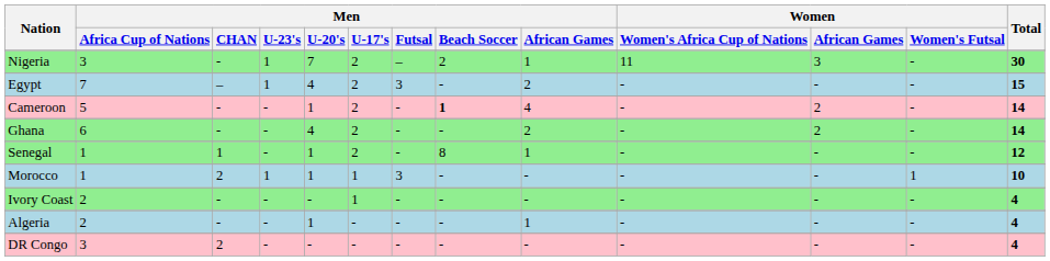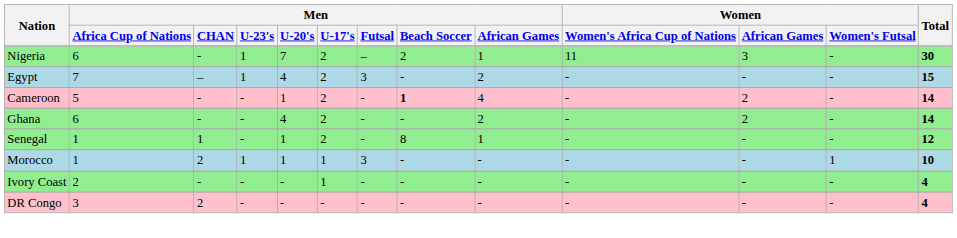 <table class="wikitable sortable" style="font-size:95%">
 <tr>
 <th rowspan=2>Nation</th>
 <th colspan=8>Men</th>
 <th colspan=3>Women</th>
 <th rowspan=2>Total</th>
 </tr>
 <tr>
 <th><a href='#'>Africa Cup of Nations</a></th>
 <th><a href='#'>CHAN</a></th>
 <th><a href='#'>U-23's</a></th>
 <th><a href='#'>U-20's</a></th>
 <th><a href='#'>U-17's</a></th>
 <th><a href='#'>Futsal</a></th>
 <th><a href='#'>Beach Soccer</a></th>
 <th><a href='#'>African Games</a></th>
 <th><a href='#'>Women's Africa Cup of Nations</a></th>
 <th><a href='#'>African Games</a></th>
 <th><a href='#'>Women's Futsal</a></th>
 </tr>
 <tr align=center>
 </tr>
 <tr style="background:lightgreen">
 <td align=left> Nigeria</td>
-<td>3</td>
+<td>6</td>
 <td>-</td>
 <td>1</td>
 <td>7</td>
 <td>2</td>
 <td>–</td>
 <td>2</td>
 <td>1</td>
 <td>11</td>
 <td>3</td>
 <td>-</td>
 <td><strong>30</strong></td>
 </tr>
 <tr align=center>
 </tr>
 <tr style="background:lightblue">
 <td align=left> Egypt</td>
 <td>7</td>
 <td>–</td>
 <td>1</td>
 <td>4</td>
 <td>2</td>
 <td>3</td>
 <td>-</td>
 <td>2</td>
 <td>-</td>
 <td>-</td>
 <td>-</td>
 <td><strong>15</strong></td>
 </tr>
 <tr align=center>
 </tr>
 <tr style="background:Pink">
 <td align=left> Cameroon</td>
 <td>5</td>
 <td>-</td>
 <td>-</td>
 <td>1</td>
 <td>2</td>
 <td>-</td>
 <td><strong>1</strong></td>
 <td>4</td>
 <td>-</td>
 <td>2</td>
 <td>-</td>
 <td><strong>14</strong></td>
 </tr>
 <tr align=center>
 </tr>
 <tr style="background:lightgreen">
 <td align=left> Ghana</td>
 <td>6</td>
 <td>-</td>
 <td>-</td>
 <td>4</td>
 <td>2</td>
 <td>-</td>
 <td>-</td>
 <td>2</td>
 <td>-</td>
 <td>2</td>
 <td>-</td>
 <td><strong>14</strong></td>
 </tr>
 <tr align=center>
 </tr>
 <tr style="background:lightgreen">
 <td align=left> Senegal</td>
 <td>1</td>
 <td>1</td>
 <td>-</td>
 <td>1</td>
 <td>2</td>
 <td>-</td>
 <td>8</td>
 <td>1</td>
 <td>-</td>
 <td>-</td>
 <td>-</td>
 <td><strong>12</strong></td>
 </tr>
 <tr align=center>
 </tr>
 <tr style="background:lightblue">
 <td align=left> Morocco</td>
 <td>1</td>
 <td>2</td>
 <td>1</td>
 <td>1</td>
 <td>1</td>
 <td>3</td>
 <td>-</td>
 <td>-</td>
 <td>-</td>
 <td>-</td>
 <td ->1</td>
 <td><strong>10</strong></td>
 </tr>
 <tr align=center>
 </tr>
 <tr style="background:lightgreen">
 <td align=left> Ivory Coast</td>
 <td>2</td>
 <td>-</td>
 <td>-</td>
 <td>-</td>
 <td>1</td>
 <td>-</td>
 <td>-</td>
 <td>-</td>
 <td>-</td>
 <td>-</td>
 <td>-</td>
 <td><strong>4</strong></td>
 </tr>
 <tr align=center>
 </tr>
-<tr style="background:lightblue">
-<td align=left> Algeria</td>
-<td>2</td>
-<td>-</td>
-<td>-</td>
-<td>1</td>
-<td>-</td>
-<td>-</td>
-<td>-</td>
-<td>1</td>
-<td>-</td>
-<td>-</td>
-<td>-</td>
-<td><strong>4</strong></td>
-</tr>
 <tr align=center>
 </tr>
 <tr style="background:Pink">
 <td align=left> DR Congo</td>
 <td>3</td>
 <td>2</td>
 <td>-</td>
 <td>-</td>
 <td>-</td>
 <td>-</td>
 <td>-</td>
 <td>-</td>
 <td>-</td>
 <td>-</td>
 <td>-</td>
 <td><strong>4</strong></td>
 </tr>
 </table>
